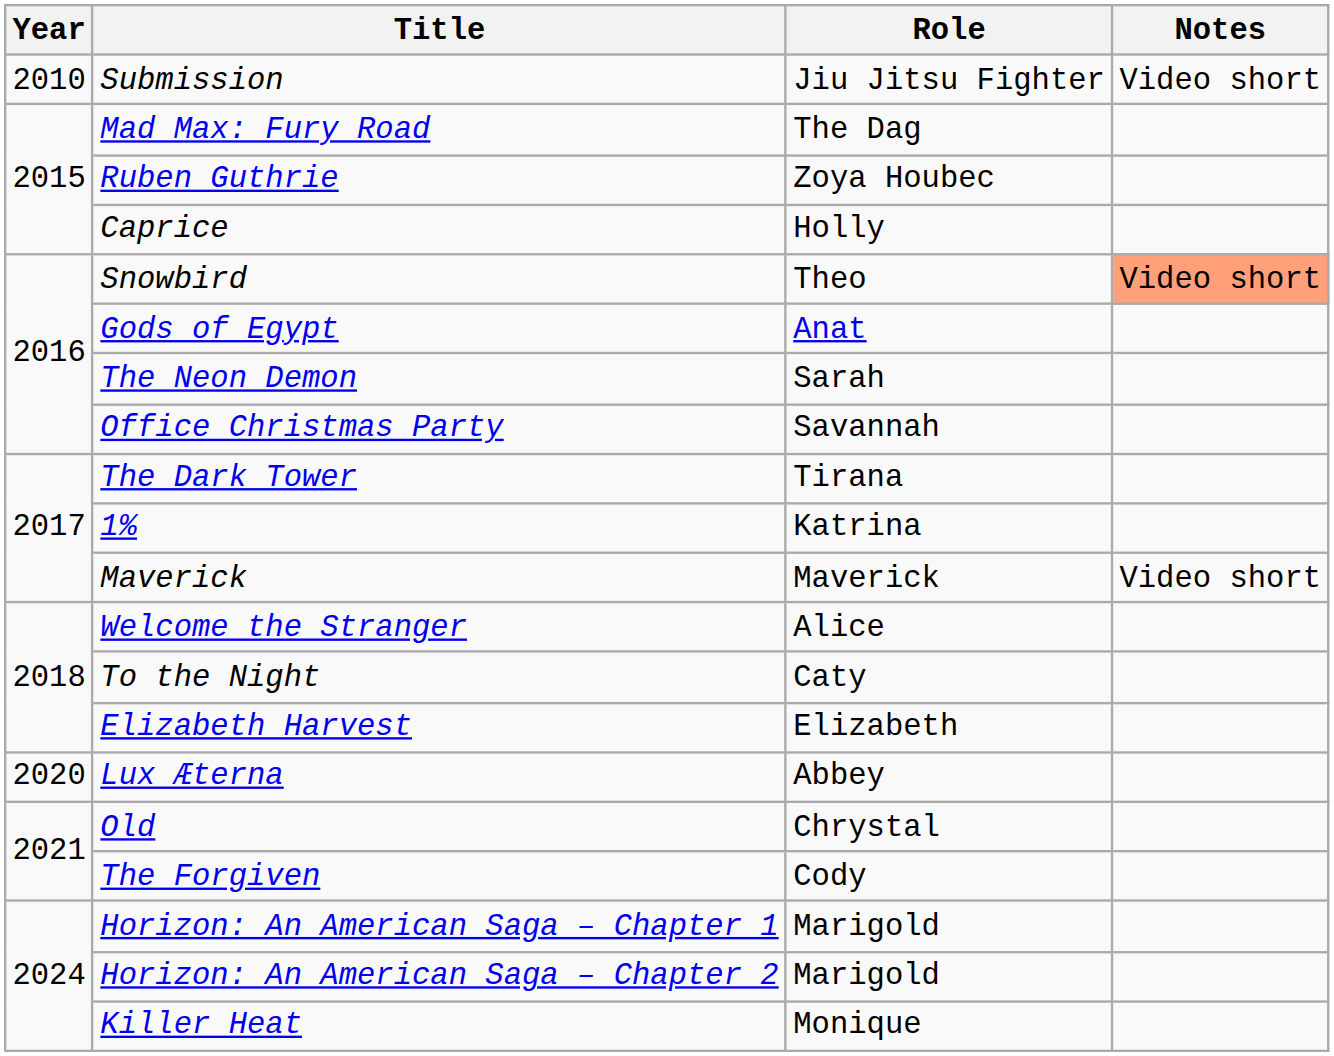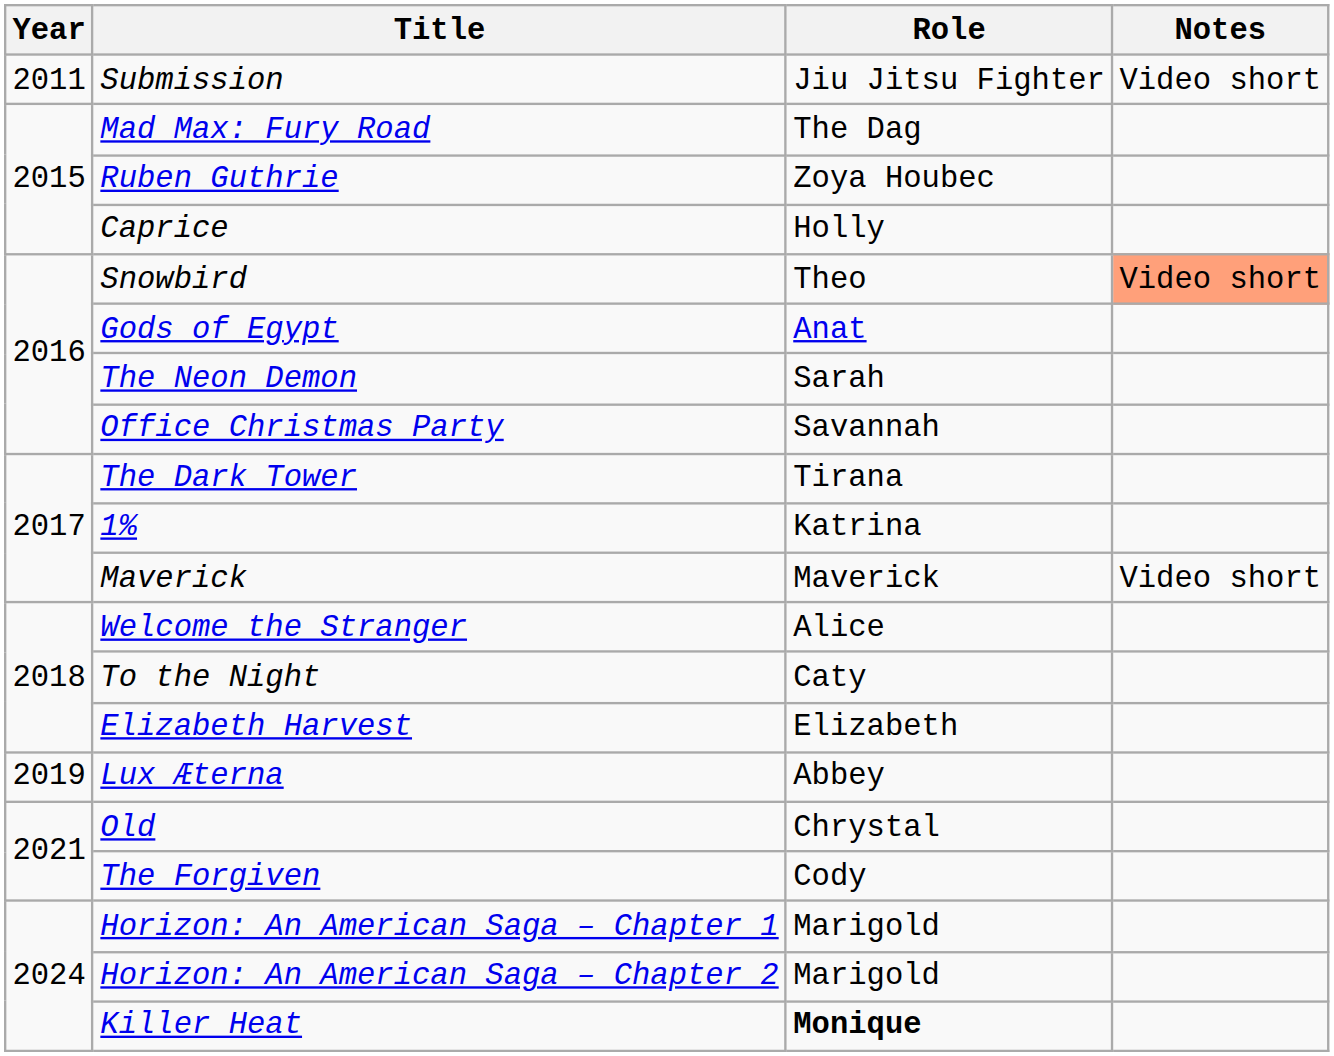 <table class="wikitable sortable">
 <tr>
 <th>Year</th>
 <th>Title</th>
 <th>Role</th>
 <th class="unsortable">Notes</th>
 </tr>
 <tr>
-<td>2010</td>
+<td>2011</td>
 <td><em>Submission</em></td>
 <td>Jiu Jitsu Fighter</td>
 <td>Video short</td>
 </tr>
 <tr>
 <td rowspan="3">2015</td>
 <td><em><a href='#'>Mad Max: Fury Road</a></em></td>
 <td>The Dag</td>
 <td></td>
 </tr>
 <tr>
 <td><em><a href='#'>Ruben Guthrie</a></em></td>
 <td>Zoya Houbec</td>
 <td></td>
 </tr>
 <tr>
 <td><em>Caprice</em></td>
 <td>Holly</td>
 <td></td>
 </tr>
 <tr>
 <td rowspan="4">2016</td>
 <td><em>Snowbird</em></td>
 <td>Theo</td>
 <td style="background: lightsalmon;">Video short</td>
 </tr>
 <tr>
 <td><em><a href='#'>Gods of Egypt</a></em></td>
 <td><a href='#'>Anat</a></td>
 <td></td>
 </tr>
 <tr>
 <td><em><a href='#'>The Neon Demon</a></em></td>
 <td>Sarah</td>
 <td></td>
 </tr>
 <tr>
 <td><em><a href='#'>Office Christmas Party</a></em></td>
 <td>Savannah</td>
 <td></td>
 </tr>
 <tr>
 <td rowspan="3">2017</td>
 <td><em><a href='#'>The Dark Tower</a></em></td>
 <td>Tirana</td>
 <td></td>
 </tr>
 <tr>
 <td><em><a href='#'>1%</a></em></td>
 <td>Katrina</td>
 <td></td>
 </tr>
 <tr>
 <td><em>Maverick</em></td>
 <td>Maverick</td>
 <td>Video short</td>
 </tr>
 <tr>
 <td rowspan="3">2018</td>
 <td><em><a href='#'>Welcome the Stranger</a></em></td>
 <td>Alice</td>
 <td></td>
 </tr>
 <tr>
 <td><em>To the Night</em></td>
 <td>Caty</td>
 <td></td>
 </tr>
 <tr>
 <td><em><a href='#'>Elizabeth Harvest</a></em></td>
 <td>Elizabeth</td>
 <td></td>
 </tr>
 <tr>
-<td>2020</td>
+<td>2019</td>
 <td><em><a href='#'>Lux Æterna</a></em></td>
 <td>Abbey</td>
 <td></td>
 </tr>
 <tr>
 <td rowspan="2">2021</td>
 <td><em><a href='#'>Old</a></em></td>
 <td>Chrystal</td>
 <td></td>
 </tr>
 <tr>
 <td><em><a href='#'>The Forgiven</a></em></td>
 <td>Cody</td>
 <td></td>
 </tr>
 <tr>
 <td rowspan="3">2024</td>
 <td><em><a href='#'>Horizon: An American Saga – Chapter 1</a></em></td>
 <td>Marigold</td>
 <td></td>
 </tr>
 <tr>
 <td><em><a href='#'>Horizon: An American Saga – Chapter 2</a></em></td>
 <td>Marigold</td>
 <td></td>
 </tr>
 <tr>
 <td><em><a href='#'>Killer Heat</a></em></td>
-<td>Monique</td>
+<td><strong>Monique</strong></td>
 <td></td>
 </tr>
 </table>
